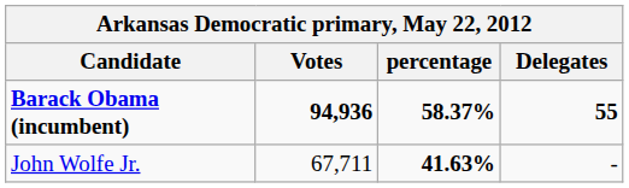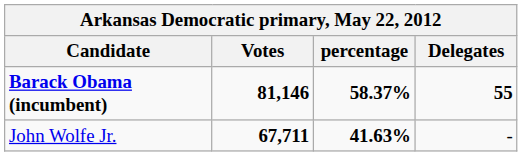 <table class="wikitable" style="font-size:95%;">
 <tr>
 <th colspan="4">Arkansas Democratic primary, May 22, 2012</th>
 </tr>
 <tr>
 <th style="width:160px;">Candidate</th>
 <th style="width:75px;">Votes</th>
 <th style="width:75px;">percentage</th>
 <th style="width:75px;">Delegates</th>
 </tr>
 <tr style="text-align:right;">
 <td style="text-align:left;"><strong><a href='#'>Barack Obama</a></strong> <strong>(incumbent)</strong></td>
-<td><strong>94,936</strong></td>
+<td><strong>81,146</strong></td>
 <td><strong>58.37%</strong></td>
 <td><strong>55</strong></td>
 </tr>
 <tr style="text-align:right;">
 <td style="text-align:left;"><a href='#'>John Wolfe Jr.</a></td>
-<td>67,711</td>
+<td><strong>67,711</strong></td>
 <td><strong>41.63%</strong></td>
 <td>-</td>
 </tr>
 </table>
